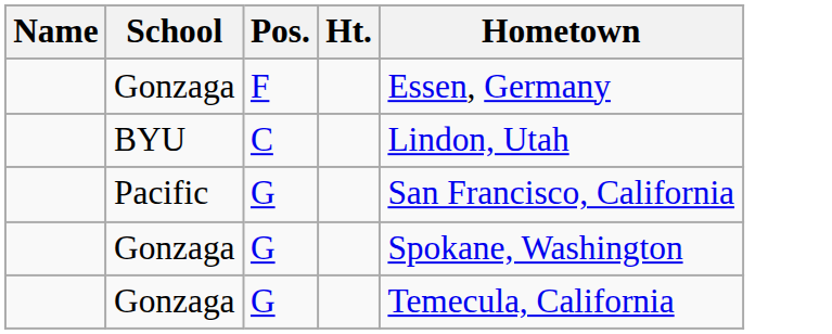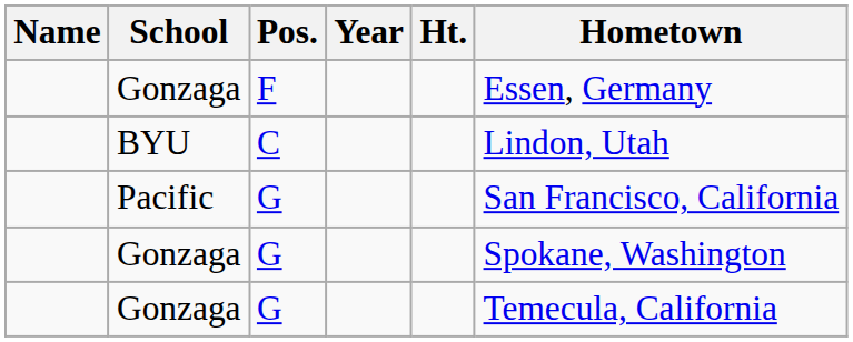 <table class="wikitable sortable">
 <tr>
 <th>Name</th>
 <th>School</th>
 <th>Pos.</th>
+<th>Year</th>
 <th>Ht.</th>
 <th>Hometown</th>
 </tr>
 <tr>
 <td><strong></strong></td>
 <td>Gonzaga</td>
 <td><a href='#'>F</a></td>
 <td></td>
+<td></td>
 <td><a href='#'>Essen</a>, <a href='#'>Germany</a></td>
 </tr>
 <tr>
 <td></td>
 <td>BYU</td>
 <td><a href='#'>C</a></td>
+<td></td>
 <td></td>
 <td><a href='#'>Lindon, Utah</a></td>
 </tr>
 <tr>
 <td></td>
 <td>Pacific</td>
 <td><a href='#'>G</a></td>
 <td></td>
+<td></td>
 <td><a href='#'>San Francisco, California</a></td>
 </tr>
 <tr>
 <td></td>
 <td>Gonzaga</td>
 <td><a href='#'>G</a></td>
+<td></td>
 <td></td>
 <td><a href='#'>Spokane, Washington</a></td>
 </tr>
 <tr>
 <td></td>
 <td>Gonzaga</td>
 <td><a href='#'>G</a></td>
 <td></td>
+<td></td>
 <td><a href='#'>Temecula, California</a></td>
 </tr>
 </table>
